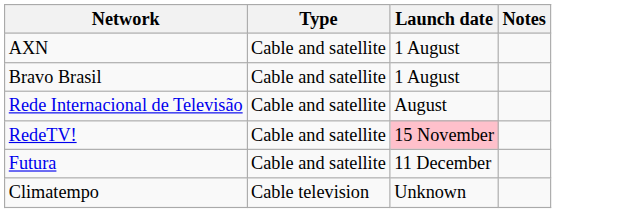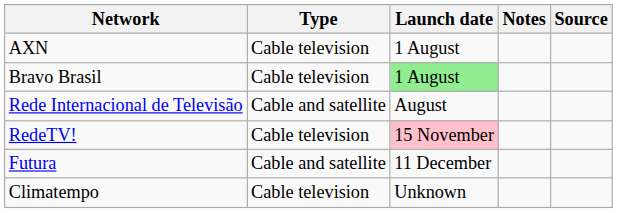 <table class="wikitable sortable">
 <tr>
 <th>Network</th>
 <th>Type</th>
 <th>Launch date</th>
 <th>Notes</th>
+<th>Source</th>
 </tr>
 <tr>
 <td>AXN</td>
-<td>Cable and satellite</td>
+<td>Cable television</td>
 <td>1 August</td>
+<td></td>
 <td></td>
 </tr>
 <tr>
 <td>Bravo Brasil</td>
-<td>Cable and satellite</td>
-<td>1 August</td>
+<td>Cable television</td>
+<td style="background: lightgreen;">1 August</td>
+<td></td>
 <td></td>
 </tr>
 <tr>
 <td><a href='#'>Rede Internacional de Televisão</a></td>
 <td>Cable and satellite</td>
 <td>August</td>
 <td></td>
+<td></td>
 </tr>
 <tr>
 <td><a href='#'>RedeTV!</a></td>
-<td>Cable and satellite</td>
+<td>Cable television</td>
 <td style="background: pink;">15 November</td>
+<td></td>
 <td></td>
 </tr>
 <tr>
 <td><a href='#'>Futura</a></td>
 <td>Cable and satellite</td>
 <td>11 December</td>
 <td></td>
+<td></td>
 </tr>
 <tr>
 <td>Climatempo</td>
 <td>Cable television</td>
 <td>Unknown</td>
 <td></td>
+<td></td>
 </tr>
 </table>
